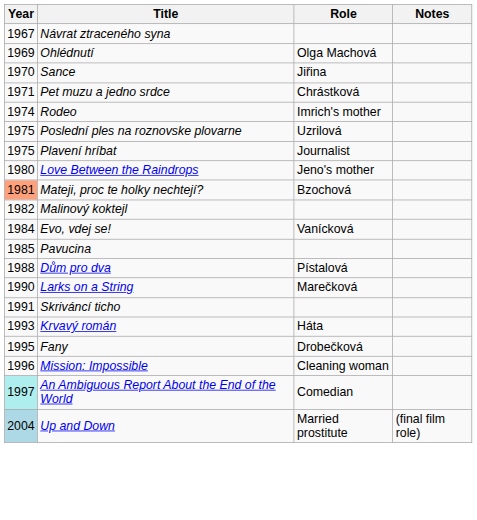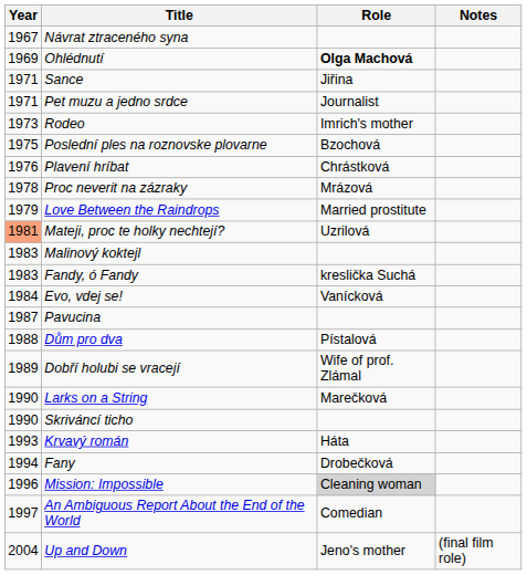 <table class="wikitable">
 <tr>
 <th>Year</th>
 <th>Title</th>
 <th>Role</th>
 <th>Notes</th>
 </tr>
 <tr>
 <td>1967</td>
 <td><em>Návrat ztraceného syna</em></td>
 <td></td>
 <td></td>
 </tr>
 <tr>
 <td>1969</td>
 <td><em>Ohlédnutí</em></td>
-<td>Olga Machová</td>
+<td><strong>Olga Machová</strong></td>
 <td></td>
 </tr>
 <tr>
-<td>1970</td>
+<td>1971</td>
 <td><em>Sance</em></td>
 <td>Jiřina</td>
 <td></td>
 </tr>
 <tr>
 <td>1971</td>
 <td><em>Pet muzu a jedno srdce</em></td>
-<td>Chrástková</td>
+<td>Journalist</td>
 <td></td>
 </tr>
 <tr>
-<td>1974</td>
+<td>1973</td>
 <td><em>Rodeo</em></td>
 <td>Imrich's mother</td>
 <td></td>
 </tr>
 <tr>
 <td>1975</td>
 <td><em>Poslední ples na roznovske plovarne</em></td>
-<td>Uzrilová</td>
+<td>Bzochová</td>
 <td></td>
 </tr>
 <tr>
-<td>1975</td>
+<td>1976</td>
 <td><em>Plavení hríbat</em></td>
-<td>Journalist</td>
+<td>Chrástková</td>
 <td></td>
 </tr>
 <tr>
-<td>1980</td>
+<td>1978</td>
+<td><em>Proc neverit na zázraky</em></td>
+<td>Mrázová</td>
+<td></td>
+</tr>
+<tr>
+<td>1979</td>
 <td><em><a href='#'>Love Between the Raindrops</a></em></td>
-<td>Jeno's mother</td>
+<td>Married prostitute</td>
 <td></td>
 </tr>
 <tr>
 <td style="background: lightsalmon;">1981</td>
 <td><em>Mateji, proc te holky nechtejí?</em></td>
-<td>Bzochová</td>
+<td>Uzrilová</td>
 <td></td>
 </tr>
 <tr>
-<td>1982</td>
+<td>1983</td>
 <td><em>Malinový koktejl</em></td>
 <td></td>
+<td></td>
+</tr>
+<tr>
+<td>1983</td>
+<td><em>Fandy, ó Fandy</em></td>
+<td>kreslička Suchá</td>
 <td></td>
 </tr>
 <tr>
 <td>1984</td>
 <td><em>Evo, vdej se!</em></td>
 <td>Vanícková</td>
 <td></td>
 </tr>
 <tr>
-<td>1985</td>
+<td>1987</td>
 <td><em>Pavucina</em></td>
 <td></td>
 <td></td>
 </tr>
 <tr>
 <td>1988</td>
 <td><em><a href='#'>Dům pro dva</a></em></td>
 <td>Pístalová</td>
 <td></td>
 </tr>
 <tr>
+<td>1989</td>
+<td><em>Dobří holubi se vracejí</em></td>
+<td>Wife of prof. Zlámal</td>
+<td></td>
+</tr>
+<tr>
 <td>1990</td>
 <td><em><a href='#'>Larks on a String</a></em></td>
 <td>Marečková</td>
 <td></td>
 </tr>
 <tr>
-<td>1991</td>
+<td>1990</td>
 <td><em>Skriváncí ticho</em></td>
 <td></td>
 <td></td>
 </tr>
 <tr>
 <td>1993</td>
 <td><em><a href='#'>Krvavý román</a></em></td>
 <td>Háta</td>
 <td></td>
 </tr>
 <tr>
-<td>1995</td>
+<td>1994</td>
 <td><em>Fany</em></td>
 <td>Drobečková</td>
 <td></td>
 </tr>
 <tr>
 <td>1996</td>
 <td><em><a href='#'>Mission: Impossible</a></em></td>
-<td>Cleaning woman</td>
+<td style="background: lightgrey;">Cleaning woman</td>
 <td></td>
 </tr>
 <tr>
-<td style="background: paleturquoise;">1997</td>
+<td>1997</td>
 <td><em><a href='#'>An Ambiguous Report About the End of the World</a></em></td>
 <td>Comedian</td>
 <td></td>
 </tr>
 <tr>
-<td style="background: lightblue;">2004</td>
+<td>2004</td>
 <td><em><a href='#'>Up and Down</a></em></td>
-<td>Married prostitute</td>
+<td>Jeno's mother</td>
 <td>(final film role)</td>
 </tr>
 </table>
